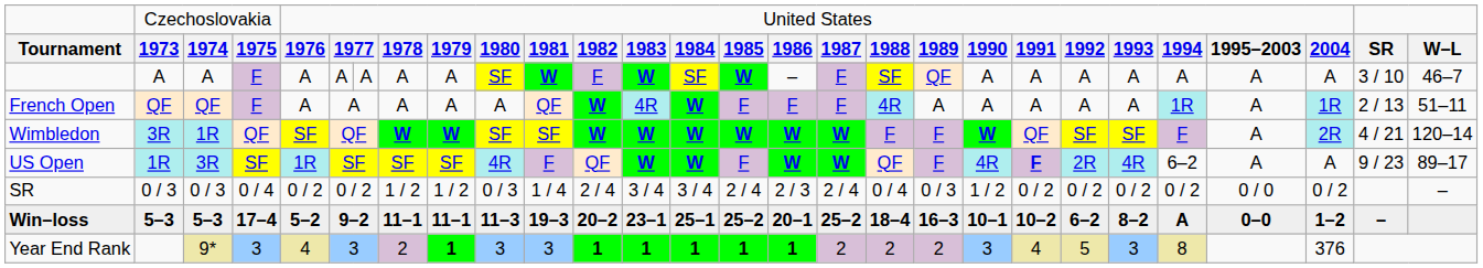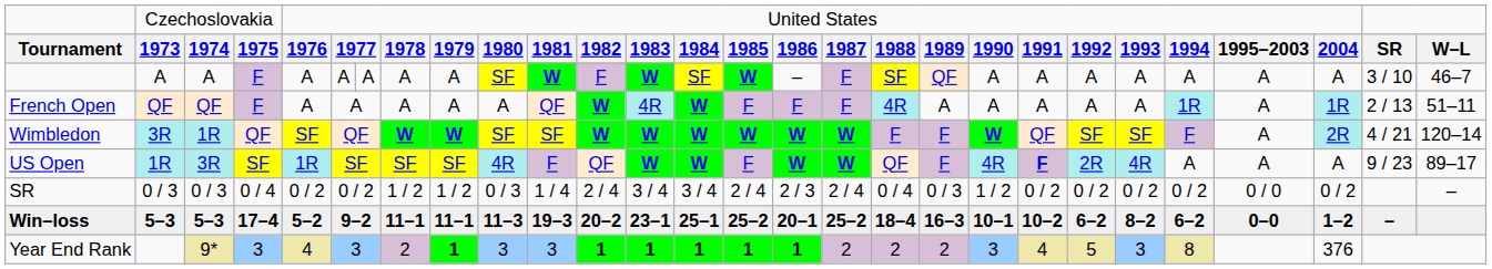 <table class=wikitable style=text-align:center;font-size:90%>
 <tr>
 <td></td>
 <td colspan=3>Czechoslovakia</td>
 <td colspan=22>United States</td>
 <td colspan=2></td>
 </tr>
 <tr>
 <th>Tournament</th>
 <th><a href='#'>1973</a></th>
 <th><a href='#'>1974</a></th>
 <th><a href='#'>1975</a></th>
 <th><a href='#'>1976</a></th>
 <th colspan=2><a href='#'>1977</a></th>
 <th><a href='#'>1978</a></th>
 <th><a href='#'>1979</a></th>
 <th><a href='#'>1980</a></th>
 <th><a href='#'>1981</a></th>
 <th><a href='#'>1982</a></th>
 <th><a href='#'>1983</a></th>
 <th><a href='#'>1984</a></th>
 <th><a href='#'>1985</a></th>
 <th><a href='#'>1986</a></th>
 <th><a href='#'>1987</a></th>
 <th><a href='#'>1988</a></th>
 <th><a href='#'>1989</a></th>
 <th><a href='#'>1990</a></th>
 <th><a href='#'>1991</a></th>
 <th><a href='#'>1992</a></th>
 <th><a href='#'>1993</a></th>
 <th><a href='#'>1994</a></th>
 <th>1995–2003</th>
 <th><a href='#'>2004</a></th>
 <th>SR</th>
 <th>W–L</th>
 </tr>
 <tr>
 <td align=left></td>
 <td>A</td>
 <td>A</td>
 <td bgcolor=thistle><a href='#'>F</a></td>
 <td>A</td>
 <td>A</td>
 <td>A</td>
 <td>A</td>
 <td>A</td>
 <td bgcolor=yellow><a href='#'>SF</a></td>
 <td bgcolor=lime><a href='#'><strong>W</strong></a></td>
 <td bgcolor=thistle><a href='#'>F</a></td>
 <td bgcolor=lime><a href='#'><strong>W</strong></a></td>
 <td bgcolor=yellow><a href='#'>SF</a></td>
 <td bgcolor=lime><a href='#'><strong>W</strong></a></td>
 <td>–</td>
 <td bgcolor=thistle><a href='#'>F</a></td>
 <td bgcolor=yellow><a href='#'>SF</a></td>
 <td bgcolor=ffebcd><a href='#'>QF</a></td>
 <td>A</td>
 <td>A</td>
 <td>A</td>
 <td>A</td>
 <td>A</td>
 <td>A</td>
 <td>A</td>
 <td>3 / 10</td>
 <td>46–7</td>
 </tr>
 <tr>
 <td align=left><a href='#'>French Open</a></td>
 <td bgcolor=ffebcd><a href='#'>QF</a></td>
 <td bgcolor=ffebcd><a href='#'>QF</a></td>
 <td bgcolor=thistle><a href='#'>F</a></td>
 <td>A</td>
 <td colspan=2>A</td>
 <td>A</td>
 <td>A</td>
 <td>A</td>
 <td bgcolor=ffebcd><a href='#'>QF</a></td>
 <td bgcolor=lime><a href='#'><strong>W</strong></a></td>
 <td bgcolor=afeeee><a href='#'>4R</a></td>
 <td bgcolor=lime><a href='#'><strong>W</strong></a></td>
 <td bgcolor=thistle><a href='#'>F</a></td>
 <td bgcolor=thistle><a href='#'>F</a></td>
 <td bgcolor=thistle><a href='#'>F</a></td>
 <td bgcolor=afeeee><a href='#'>4R</a></td>
 <td>A</td>
 <td>A</td>
 <td>A</td>
 <td>A</td>
 <td>A</td>
 <td bgcolor=afeeee><a href='#'>1R</a></td>
 <td>A</td>
 <td bgcolor=afeeee><a href='#'>1R</a></td>
 <td>2 / 13</td>
 <td>51–11</td>
 </tr>
 <tr>
 <td align=left><a href='#'>Wimbledon</a></td>
 <td bgcolor=afeeee><a href='#'>3R</a></td>
 <td bgcolor=afeeee><a href='#'>1R</a></td>
 <td bgcolor=ffebcd><a href='#'>QF</a></td>
 <td bgcolor=yellow><a href='#'>SF</a></td>
 <td bgcolor=ffebcd colspan=2><a href='#'>QF</a></td>
 <td bgcolor=lime><a href='#'><strong>W</strong></a></td>
 <td bgcolor=lime><a href='#'><strong>W</strong></a></td>
 <td bgcolor=yellow><a href='#'>SF</a></td>
 <td bgcolor=yellow><a href='#'>SF</a></td>
 <td bgcolor=lime><a href='#'><strong>W</strong></a></td>
 <td bgcolor=lime><a href='#'><strong>W</strong></a></td>
 <td bgcolor=lime><a href='#'><strong>W</strong></a></td>
 <td bgcolor=lime><a href='#'><strong>W</strong></a></td>
 <td bgcolor=lime><a href='#'><strong>W</strong></a></td>
 <td bgcolor=lime><a href='#'><strong>W</strong></a></td>
 <td bgcolor=thistle><a href='#'>F</a></td>
 <td bgcolor=thistle><a href='#'>F</a></td>
 <td bgcolor=lime><a href='#'><strong>W</strong></a></td>
 <td bgcolor=ffebcd><a href='#'>QF</a></td>
 <td bgcolor=yellow><a href='#'>SF</a></td>
 <td bgcolor=yellow><a href='#'>SF</a></td>
 <td bgcolor=thistle><a href='#'>F</a></td>
 <td>A</td>
 <td bgcolor=afeeee><a href='#'>2R</a></td>
 <td>4 / 21</td>
 <td>120–14</td>
 </tr>
 <tr>
 <td align=left><a href='#'>US Open</a></td>
 <td bgcolor=afeeee><a href='#'>1R</a></td>
 <td bgcolor=afeeee><a href='#'>3R</a></td>
 <td bgcolor=yellow><a href='#'>SF</a></td>
 <td bgcolor=afeeee><a href='#'>1R</a></td>
 <td bgcolor=yellow colspan=2><a href='#'>SF</a></td>
 <td bgcolor=yellow><a href='#'>SF</a></td>
 <td bgcolor=yellow><a href='#'>SF</a></td>
 <td bgcolor=afeeee><a href='#'>4R</a></td>
 <td bgcolor=thistle><a href='#'>F</a></td>
 <td bgcolor=ffebcd><a href='#'>QF</a></td>
 <td bgcolor=lime><a href='#'><strong>W</strong></a></td>
 <td bgcolor=lime><a href='#'><strong>W</strong></a></td>
 <td bgcolor=thistle><a href='#'>F</a></td>
 <td bgcolor=lime><a href='#'><strong>W</strong></a></td>
 <td bgcolor=lime><a href='#'><strong>W</strong></a></td>
 <td bgcolor=ffebcd><a href='#'>QF</a></td>
 <td bgcolor=thistle><a href='#'>F</a></td>
 <td bgcolor=afeeee><a href='#'>4R</a></td>
 <td bgcolor=thistle><strong><a href='#'>F</a></strong></td>
 <td bgcolor=afeeee><a href='#'>2R</a></td>
 <td bgcolor=afeeee><a href='#'>4R</a></td>
-<td>6–2</td>
+<td>A</td>
 <td>A</td>
 <td>A</td>
 <td>9 / 23</td>
 <td>89–17</td>
 </tr>
 <tr>
 <td style=text-align:left>SR</td>
 <td>0 / 3</td>
 <td>0 / 3</td>
 <td>0 / 4</td>
 <td>0 / 2</td>
 <td colspan=2>0 / 2</td>
 <td>1 / 2</td>
 <td>1 / 2</td>
 <td>0 / 3</td>
 <td>1 / 4</td>
 <td>2 / 4</td>
 <td>3 / 4</td>
 <td>3 / 4</td>
 <td>2 / 4</td>
 <td>2 / 3</td>
 <td>2 / 4</td>
 <td>0 / 4</td>
 <td>0 / 3</td>
 <td>1 / 2</td>
 <td>0 / 2</td>
 <td>0 / 2</td>
 <td>0 / 2</td>
 <td>0 / 2</td>
 <td>0 / 0</td>
 <td>0 / 2</td>
 <td></td>
 <td>–</td>
 </tr>
 <tr style="font-weight:bold; background:#efefef;">
 <td style=text-align:left>Win–loss</td>
 <td>5–3</td>
 <td>5–3</td>
 <td>17–4</td>
 <td>5–2</td>
 <td colspan=2>9–2</td>
 <td>11–1</td>
 <td>11–1</td>
 <td>11–3</td>
 <td>19–3</td>
 <td>20–2</td>
 <td>23–1</td>
 <td>25–1</td>
 <td>25–2</td>
 <td>20–1</td>
 <td>25–2</td>
 <td>18–4</td>
 <td>16–3</td>
 <td>10–1</td>
 <td>10–2</td>
 <td>6–2</td>
 <td>8–2</td>
-<td>A</td>
+<td>6–2</td>
 <td>0–0</td>
 <td>1–2</td>
 <td>–</td>
 <td></td>
 </tr>
 <tr>
 <td style=text-align:left>Year End Rank</td>
 <td></td>
 <td bgcolor=#EEE8AA>9*</td>
 <td bgcolor=#99ccff>3</td>
 <td bgcolor=#EEE8AA>4</td>
 <td colspan=2 bgcolor=#99ccff>3</td>
 <td bgcolor=#D8BFD8>2</td>
 <td bgcolor=#00ff00><strong>1</strong></td>
 <td bgcolor=#99ccff>3</td>
 <td bgcolor=#99ccff>3</td>
 <td bgcolor=#00ff00><strong>1</strong></td>
 <td bgcolor=#00ff00><strong>1</strong></td>
 <td bgcolor=#00ff00><strong>1</strong></td>
 <td bgcolor=#00ff00><strong>1</strong></td>
 <td bgcolor=#00ff00><strong>1</strong></td>
 <td bgcolor=#D8BFD8>2</td>
 <td bgcolor=#D8BFD8>2</td>
 <td bgcolor=#D8BFD8>2</td>
 <td bgcolor=#99ccff>3</td>
 <td bgcolor=#EEE8AA>4</td>
 <td bgcolor=#EEE8AA>5</td>
 <td bgcolor=#99ccff>3</td>
 <td bgcolor=#EEE8AA>8</td>
 <td></td>
 <td>376</td>
 <td colspan="2"></td>
 </tr>
 </table>
